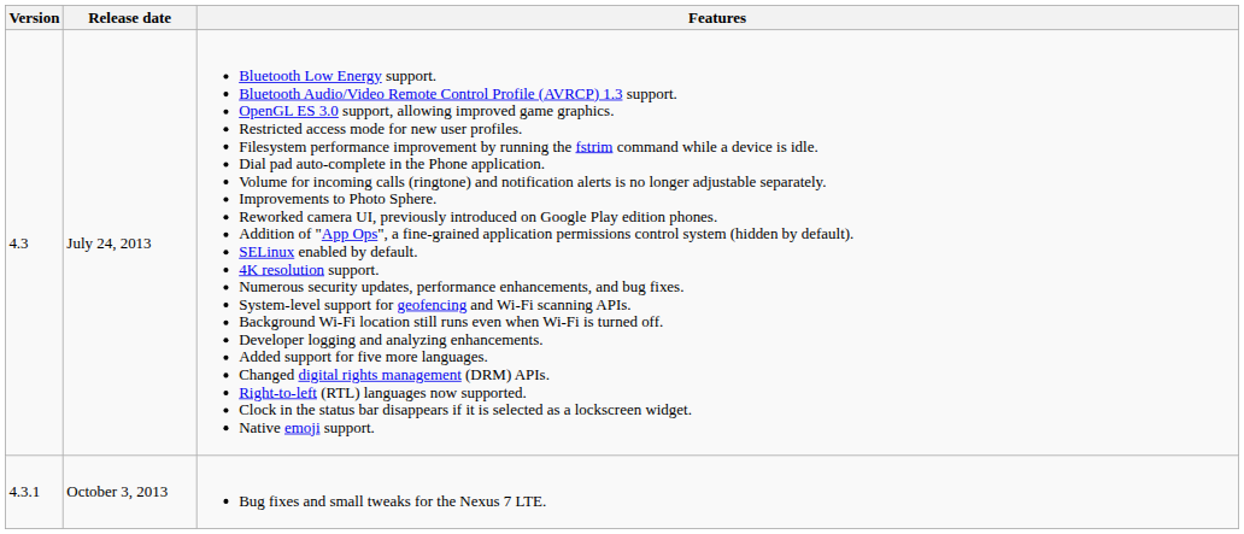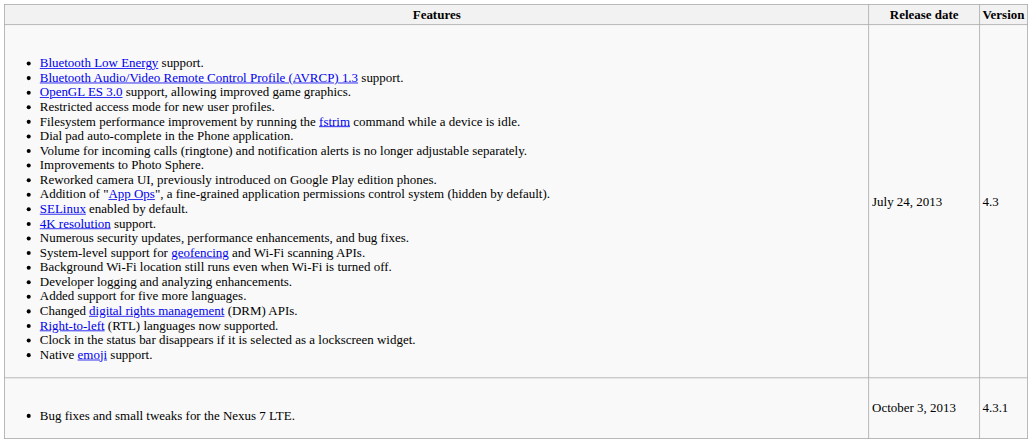 <table class="wikitable" style="width:100%;">
 <tr>
+<th style="width:87%;">Features</th>
+<th style="width:11%;">Release date</th>
 <th style="width:2%;">Version</th>
-<th style="width:11%;">Release date</th>
-<th style="width:87%;">Features</th>
 </tr>
 <tr>
+<td><br><ul><li><a href='#'>Bluetooth Low Energy</a> support.</li><li><a href='#'>Bluetooth Audio/Video Remote Control Profile (AVRCP) 1.3</a> support.</li><li><a href='#'>OpenGL ES 3.0</a> support, allowing improved game graphics.</li><li>Restricted access mode for new user profiles.</li><li>Filesystem performance improvement by running the <a href='#'>fstrim</a> command while a device is idle.</li><li>Dial pad auto-complete in the Phone application.</li><li>Volume for incoming calls (ringtone) and notification alerts is no longer adjustable separately.</li><li>Improvements to Photo Sphere.</li><li>Reworked camera UI, previously introduced on Google Play edition phones.</li><li>Addition of "<a href='#'>App Ops</a>", a fine-grained application permissions control system (hidden by default).</li><li><a href='#'>SELinux</a> enabled by default.</li><li><a href='#'>4K resolution</a> support.</li><li>Numerous security updates, performance enhancements, and bug fixes.</li><li>System-level support for <a href='#'>geofencing</a> and Wi-Fi scanning APIs.</li><li>Background Wi-Fi location still runs even when Wi-Fi is turned off.</li><li>Developer logging and analyzing enhancements.</li><li>Added support for five more languages.</li><li>Changed <a href='#'>digital rights management</a> (DRM) APIs.</li><li><a href='#'>Right-to-left</a> (RTL) languages now supported.</li><li>Clock in the status bar disappears if it is selected as a lockscreen widget.</li><li>Native <a href='#'>emoji</a> support.</li></ul></td>
+<td>July 24, 2013</td>
 <td>4.3</td>
-<td>July 24, 2013</td>
-<td><br><ul><li><a href='#'>Bluetooth Low Energy</a> support.</li><li><a href='#'>Bluetooth Audio/Video Remote Control Profile (AVRCP) 1.3</a> support.</li><li><a href='#'>OpenGL ES 3.0</a> support, allowing improved game graphics.</li><li>Restricted access mode for new user profiles.</li><li>Filesystem performance improvement by running the <a href='#'>fstrim</a> command while a device is idle.</li><li>Dial pad auto-complete in the Phone application.</li><li>Volume for incoming calls (ringtone) and notification alerts is no longer adjustable separately.</li><li>Improvements to Photo Sphere.</li><li>Reworked camera UI, previously introduced on Google Play edition phones.</li><li>Addition of "<a href='#'>App Ops</a>", a fine-grained application permissions control system (hidden by default).</li><li><a href='#'>SELinux</a> enabled by default.</li><li><a href='#'>4K resolution</a> support.</li><li>Numerous security updates, performance enhancements, and bug fixes.</li><li>System-level support for <a href='#'>geofencing</a> and Wi-Fi scanning APIs.</li><li>Background Wi-Fi location still runs even when Wi-Fi is turned off.</li><li>Developer logging and analyzing enhancements.</li><li>Added support for five more languages.</li><li>Changed <a href='#'>digital rights management</a> (DRM) APIs.</li><li><a href='#'>Right-to-left</a> (RTL) languages now supported.</li><li>Clock in the status bar disappears if it is selected as a lockscreen widget.</li><li>Native <a href='#'>emoji</a> support.</li></ul></td>
 </tr>
 <tr>
+<td><br><ul><li>Bug fixes and small tweaks for the Nexus 7 LTE.</li></ul></td>
+<td>October 3, 2013</td>
 <td>4.3.1</td>
-<td>October 3, 2013</td>
-<td><br><ul><li>Bug fixes and small tweaks for the Nexus 7 LTE.</li></ul></td>
 </tr>
 </table>
